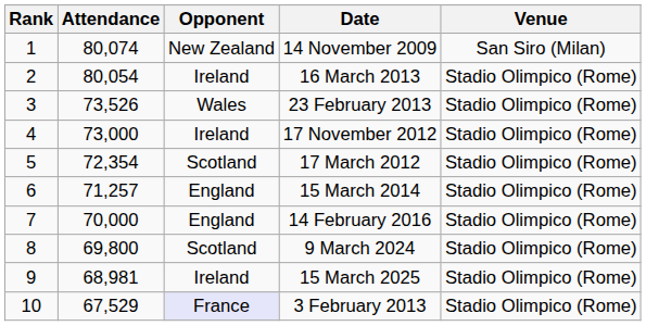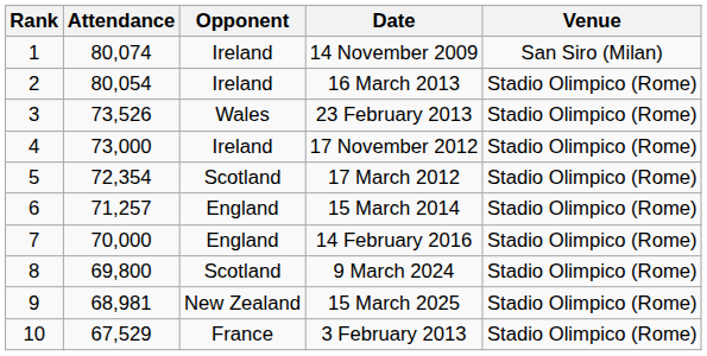 <table class="wikitable sortable"  style="text-align: center;">
 <tr>
 </tr>
 <tr>
 <th>Rank</th>
 <th>Attendance</th>
 <th>Opponent</th>
 <th>Date</th>
 <th>Venue</th>
 </tr>
 <tr>
 <td>1</td>
 <td>80,074</td>
-<td>New Zealand</td>
+<td>Ireland</td>
 <td>14 November 2009</td>
 <td>San Siro (Milan)</td>
 </tr>
 <tr>
 <td>2</td>
 <td>80,054</td>
 <td>Ireland</td>
 <td>16 March 2013</td>
 <td>Stadio Olimpico (Rome)</td>
 </tr>
 <tr>
 <td>3</td>
 <td>73,526</td>
 <td>Wales</td>
 <td>23 February 2013</td>
 <td>Stadio Olimpico (Rome)</td>
 </tr>
 <tr>
 <td>4</td>
 <td>73,000</td>
 <td>Ireland</td>
 <td>17 November 2012</td>
 <td>Stadio Olimpico (Rome)</td>
 </tr>
 <tr>
 <td>5</td>
 <td>72,354</td>
 <td>Scotland</td>
 <td>17 March 2012</td>
 <td>Stadio Olimpico (Rome)</td>
 </tr>
 <tr>
 <td>6</td>
 <td>71,257</td>
 <td>England</td>
 <td>15 March 2014</td>
 <td>Stadio Olimpico (Rome)</td>
 </tr>
 <tr>
 <td>7</td>
 <td>70,000</td>
 <td>England</td>
 <td>14 February 2016</td>
 <td>Stadio Olimpico (Rome)</td>
 </tr>
 <tr>
 <td>8</td>
 <td>69,800</td>
 <td>Scotland</td>
 <td>9 March 2024</td>
 <td>Stadio Olimpico (Rome)</td>
 </tr>
 <tr>
 <td>9</td>
 <td>68,981</td>
-<td>Ireland</td>
+<td>New Zealand</td>
 <td>15 March 2025</td>
 <td>Stadio Olimpico (Rome)</td>
 </tr>
 <tr>
 <td>10</td>
 <td>67,529</td>
-<td style="background: lavender;">France</td>
+<td>France</td>
 <td>3 February 2013</td>
 <td>Stadio Olimpico (Rome)</td>
 </tr>
 </table>
